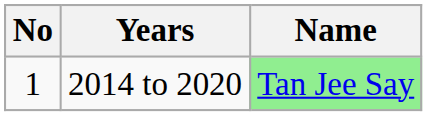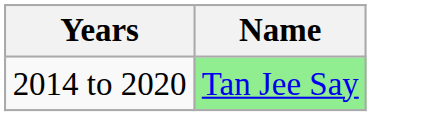 <table class="wikitable" style="text-align:center;">
 <tr>
-<th>No</th>
 <th>Years</th>
 <th>Name</th>
 </tr>
 <tr>
-<td>1</td>
 <td>2014 to 2020</td>
 <td style="background: lightgreen;"><a href='#'>Tan Jee Say</a></td>
 </tr>
 </table>
